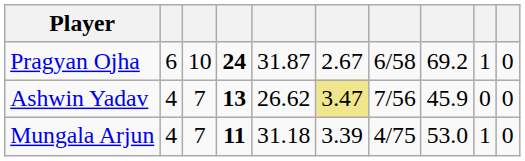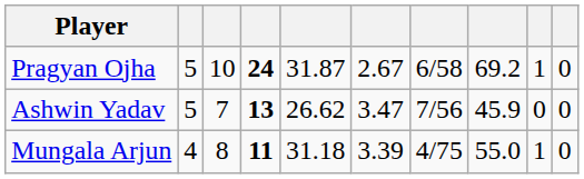 <table class="wikitable sortable" style="text-align: center;">
 <tr>
 <th class="unsortable">Player</th>
 <th></th>
 <th></th>
 <th></th>
 <th></th>
 <th></th>
 <th></th>
 <th></th>
 <th></th>
 <th></th>
 </tr>
 <tr>
 <td style="text-align:left"><a href='#'>Pragyan Ojha</a></td>
-<td style="text-align:left">6</td>
+<td style="text-align:left">5</td>
 <td>10</td>
 <td><strong>24</strong></td>
 <td>31.87</td>
 <td>2.67</td>
 <td>6/58</td>
 <td>69.2</td>
 <td>1</td>
 <td>0</td>
 </tr>
 <tr>
 <td style="text-align:left"><a href='#'>Ashwin Yadav</a></td>
-<td style="text-align:left">4</td>
+<td style="text-align:left">5</td>
 <td>7</td>
 <td><strong>13</strong></td>
 <td>26.62</td>
-<td style="background: khaki;">3.47</td>
+<td>3.47</td>
 <td>7/56</td>
 <td>45.9</td>
 <td>0</td>
 <td>0</td>
 </tr>
 <tr>
 <td style="text-align:left"><a href='#'>Mungala Arjun</a></td>
 <td style="text-align:left">4</td>
-<td>7</td>
+<td>8</td>
 <td><strong>11</strong></td>
 <td>31.18</td>
 <td>3.39</td>
 <td>4/75</td>
-<td>53.0</td>
+<td>55.0</td>
 <td>1</td>
 <td>0</td>
 </tr>
 </table>
